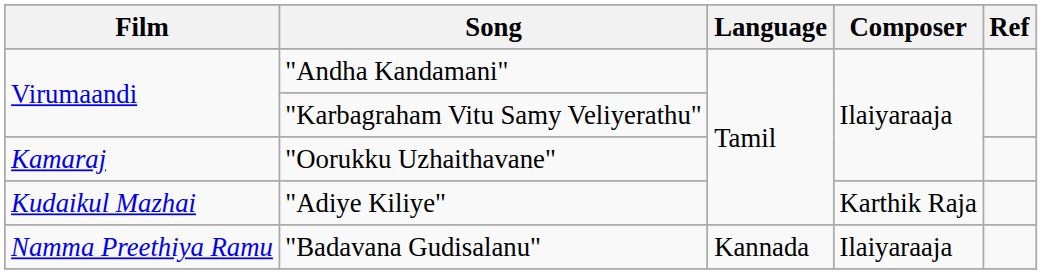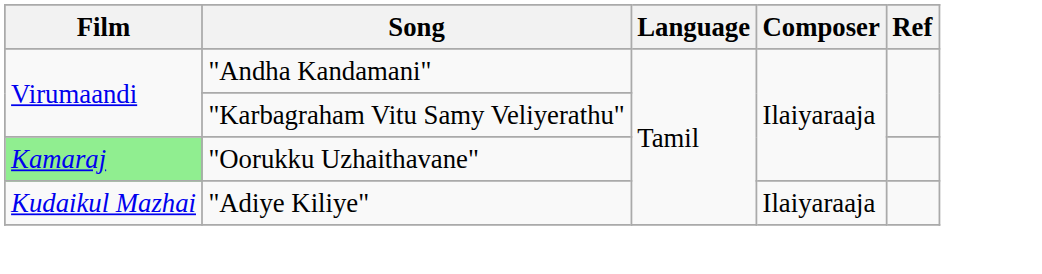 <table class="wikitable sortable" style="font-size:95%;">
 <tr>
 <th>Film</th>
 <th>Song</th>
 <th>Language</th>
 <th>Composer</th>
 <th>Ref</th>
 </tr>
 <tr>
 <td rowspan="2"><a href='#'>Virumaandi</a></td>
 <td>"Andha Kandamani"</td>
 <td rowspan="4">Tamil</td>
 <td rowspan="3">Ilaiyaraaja</td>
 <td rowspan="2"></td>
 </tr>
 <tr>
 <td>"Karbagraham Vitu Samy Veliyerathu"</td>
 </tr>
 <tr>
-<td><a href='#'><em>Kamaraj</em></a></td>
+<td style="background: lightgreen;"><a href='#'><em>Kamaraj</em></a></td>
 <td>"Oorukku Uzhaithavane"</td>
 <td></td>
 </tr>
 <tr>
 <td><a href='#'><em>Kudaikul Mazhai</em></a></td>
 <td>"Adiye Kiliye"</td>
-<td>Karthik Raja</td>
-<td></td>
-</tr>
-<tr>
-<td><a href='#'><em>Namma Preethiya Ramu</em></a></td>
-<td>"Badavana Gudisalanu"</td>
-<td>Kannada</td>
 <td>Ilaiyaraaja</td>
 <td></td>
 </tr>
 </table>
